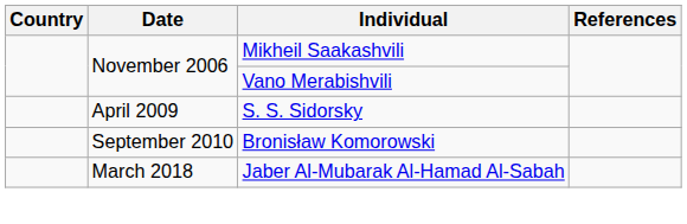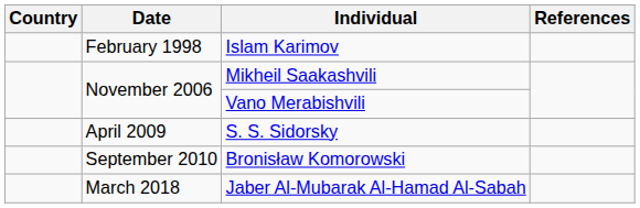 <table class="wikitable">
 <tr>
 <th>Country</th>
 <th>Date</th>
 <th>Individual</th>
 <th>References</th>
+</tr>
+<tr>
+<td></td>
+<td>February 1998</td>
+<td><a href='#'>Islam Karimov</a></td>
+<td></td>
 </tr>
 <tr>
 <td rowspan="2"></td>
 <td rowspan="2">November 2006</td>
 <td><a href='#'>Mikheil Saakashvili</a></td>
 <td rowspan="2"></td>
 </tr>
 <tr>
 <td><a href='#'>Vano Merabishvili</a></td>
 </tr>
 <tr>
 <td></td>
 <td>April 2009</td>
 <td><a href='#'>S. S. Sidorsky</a></td>
 <td></td>
 </tr>
 <tr>
 <td></td>
 <td>September 2010</td>
 <td><a href='#'>Bronisław Komorowski</a></td>
 <td></td>
 </tr>
 <tr>
 <td></td>
 <td>March 2018</td>
 <td><a href='#'>Jaber Al-Mubarak Al-Hamad Al-Sabah</a></td>
 <td></td>
 </tr>
 </table>
